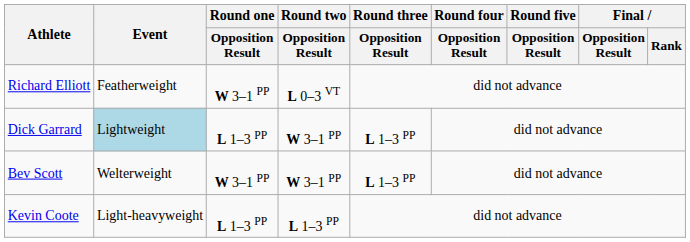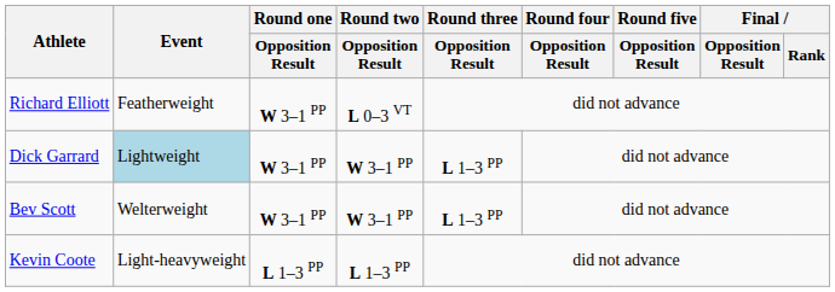 <table class="wikitable" style="font-size:90%">
 <tr>
 <th rowspan=2>Athlete</th>
 <th rowspan=2>Event</th>
 <th>Round one</th>
 <th>Round two</th>
 <th>Round three</th>
 <th>Round four</th>
 <th>Round five</th>
 <th colspan=2>Final / </th>
 </tr>
 <tr style="font-size: 95%">
 <th>Opposition<br>Result</th>
 <th>Opposition<br>Result</th>
 <th>Opposition<br>Result</th>
 <th>Opposition<br>Result</th>
 <th>Opposition<br>Result</th>
 <th>Opposition<br>Result</th>
 <th>Rank</th>
 </tr>
 <tr align=center>
 <td align=left><a href='#'>Richard Elliott</a></td>
 <td align=left>Featherweight</td>
 <td><br><strong>W</strong> 3–1 <sup>PP</sup></td>
 <td><br><strong>L</strong> 0–3 <sup>VT</sup></td>
 <td colspan=5>did not advance</td>
 </tr>
 <tr align=center>
 <td align=left><a href='#'>Dick Garrard</a></td>
 <td align=left style="background: lightblue;">Lightweight</td>
-<td><br><strong>L</strong> 1–3 <sup>PP</sup></td>
+<td><br> <strong>W</strong> 3–1 <sup>PP</sup></td>
 <td><br><strong>W</strong> 3–1 <sup>PP</sup></td>
 <td><br><strong>L</strong> 1–3 <sup>PP</sup></td>
 <td colspan=4>did not advance</td>
 </tr>
 <tr align=center>
 <td align=left><a href='#'>Bev Scott</a></td>
 <td align=left>Welterweight</td>
 <td><br><strong>W</strong> 3–1 <sup>PP</sup></td>
 <td><br><strong>W</strong> 3–1 <sup>PP</sup></td>
 <td><br><strong>L</strong> 1–3 <sup>PP</sup></td>
 <td colspan=4>did not advance</td>
 </tr>
 <tr align=center>
 <td align=left><a href='#'>Kevin Coote</a></td>
 <td align=left>Light-heavyweight</td>
 <td><br><strong>L</strong> 1–3 <sup>PP</sup></td>
 <td><br><strong>L</strong> 1–3 <sup>PP</sup></td>
 <td colspan=5>did not advance</td>
 </tr>
 </table>
